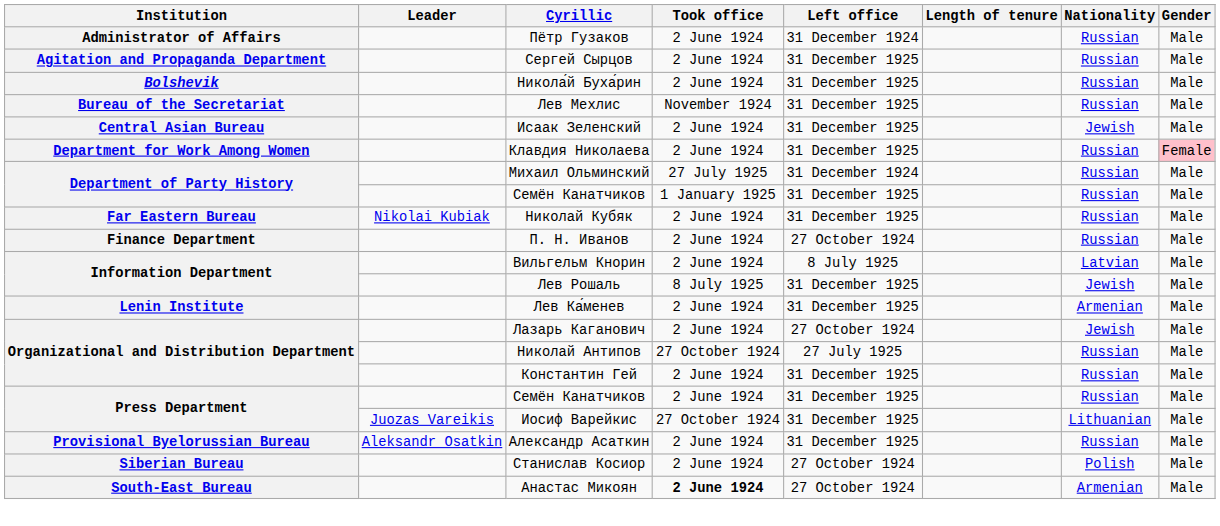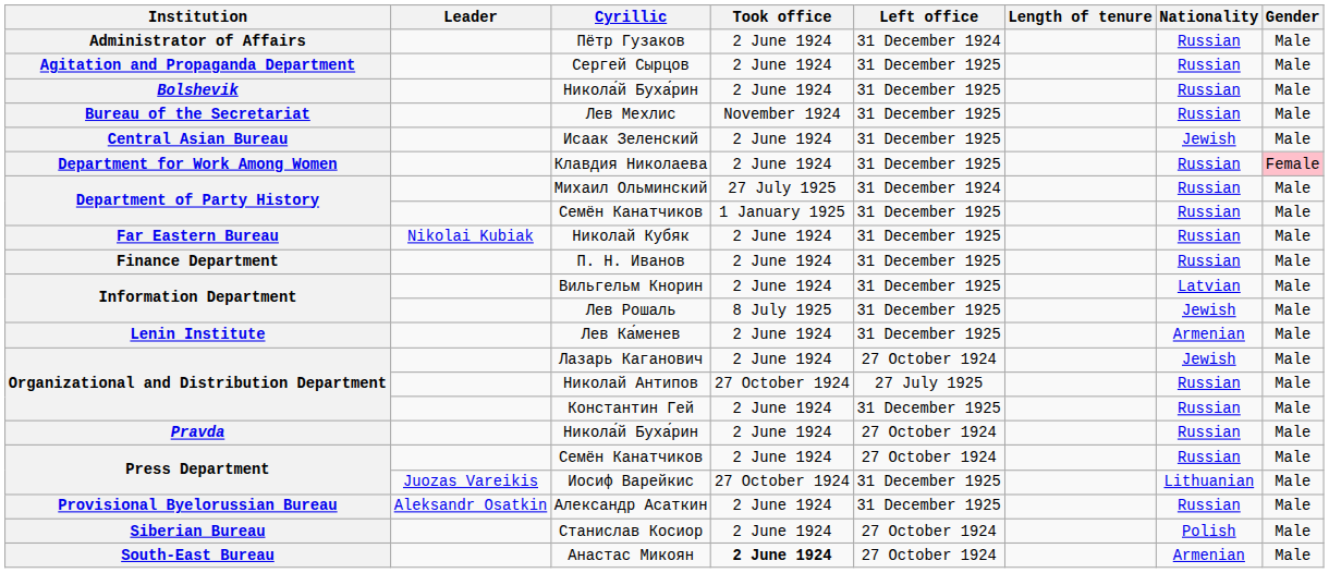 <table class="wikitable sortable plainrowheaders" style=text-align:center>
 <tr>
 <th scope="col">Institution</th>
 <th scope="col">Leader</th>
 <th scope="col" class="unsortable"><a href='#'>Cyrillic</a></th>
 <th scope="col">Took office</th>
 <th scope="col">Left office</th>
 <th scope="col">Length of tenure</th>
 <th scope="col">Nationality</th>
 <th scope="col">Gender</th>
 </tr>
 <tr>
 <th scope="row">Administrator of Affairs</th>
 <td></td>
 <td>Пётр Гузаков</td>
 <td>2 June 1924</td>
 <td>31 December 1924</td>
 <td></td>
 <td><a href='#'>Russian</a></td>
 <td>Male</td>
 </tr>
 <tr>
 <th scope="row"><a href='#'>Agitation and Propaganda Department</a></th>
 <td></td>
 <td>Сергей Сырцов</td>
 <td>2 June 1924</td>
 <td>31 December 1925</td>
 <td></td>
 <td><a href='#'>Russian</a></td>
 <td>Male</td>
 </tr>
 <tr>
 <th scope="row"><em><a href='#'>Bolshevik</a></em></th>
 <td></td>
 <td>Никола́й Буха́рин</td>
 <td>2 June 1924</td>
 <td>31 December 1925</td>
 <td></td>
 <td><a href='#'>Russian</a></td>
 <td>Male</td>
 </tr>
 <tr>
 <th scope="row"><a href='#'>Bureau of the Secretariat</a></th>
 <td></td>
 <td>Лев Мехлис</td>
 <td>November 1924</td>
 <td>31 December 1925</td>
 <td></td>
 <td><a href='#'>Russian</a></td>
 <td>Male</td>
 </tr>
 <tr>
 <th scope="row"><a href='#'>Central Asian Bureau</a></th>
 <td></td>
 <td>Исаак Зеленский</td>
 <td>2 June 1924</td>
 <td>31 December 1925</td>
 <td></td>
 <td><a href='#'>Jewish</a></td>
 <td>Male</td>
 </tr>
 <tr>
 <th scope="row"><a href='#'>Department for Work Among Women</a></th>
 <td></td>
 <td>Клавдия Николаева</td>
 <td>2 June 1924</td>
 <td>31 December 1925</td>
 <td></td>
 <td><a href='#'>Russian</a></td>
 <td style="background: Pink">Female</td>
 </tr>
 <tr>
 <th rowspan="2" scope="row"><a href='#'>Department of Party History</a></th>
 <td></td>
 <td>Михаил Ольминский</td>
 <td>27 July 1925</td>
 <td>31 December 1924</td>
 <td></td>
 <td><a href='#'>Russian</a></td>
 <td>Male</td>
 </tr>
 <tr>
 <td></td>
 <td>Семён Канатчиков</td>
 <td>1 January 1925</td>
 <td>31 December 1925</td>
 <td></td>
 <td><a href='#'>Russian</a></td>
 <td>Male</td>
 </tr>
 <tr>
 <th scope="row"><a href='#'>Far Eastern Bureau</a></th>
 <td><a href='#'>Nikolai Kubiak</a></td>
 <td>Николай Кубяк</td>
 <td>2 June 1924</td>
 <td>31 December 1925</td>
 <td></td>
 <td><a href='#'>Russian</a></td>
 <td>Male</td>
 </tr>
 <tr>
 <th scope="row">Finance Department</th>
 <td></td>
 <td>П. Н. Иванов</td>
 <td>2 June 1924</td>
-<td>27 October 1924</td>
+<td>31 December 1925</td>
 <td></td>
 <td><a href='#'>Russian</a></td>
 <td>Male</td>
 </tr>
 <tr>
 <th rowspan="2" scope="row">Information Department</th>
 <td></td>
 <td>Вильгельм Кнорин</td>
 <td>2 June 1924</td>
-<td>8 July 1925</td>
+<td>31 December 1925</td>
 <td></td>
 <td><a href='#'>Latvian</a></td>
 <td>Male</td>
 </tr>
 <tr>
 <td></td>
 <td>Лев Рошаль</td>
 <td>8 July 1925</td>
 <td>31 December 1925</td>
 <td></td>
 <td><a href='#'>Jewish</a></td>
 <td>Male</td>
 </tr>
 <tr>
 <th scope="row"><a href='#'>Lenin Institute</a></th>
 <td></td>
 <td>Лев Ка́менев</td>
 <td>2 June 1924</td>
 <td>31 December 1925</td>
 <td></td>
 <td><a href='#'>Armenian</a></td>
 <td>Male</td>
 </tr>
 <tr>
 <th rowspan="3" scope="row">Organizational and Distribution Department</th>
 <td></td>
 <td>Лазарь Каганович</td>
 <td>2 June 1924</td>
 <td>27 October 1924</td>
 <td></td>
 <td><a href='#'>Jewish</a><br></td>
 <td>Male</td>
 </tr>
 <tr>
 <td></td>
 <td>Николай Антипов</td>
 <td>27 October 1924</td>
 <td>27 July 1925</td>
 <td></td>
 <td><a href='#'>Russian</a></td>
 <td>Male</td>
 </tr>
 <tr>
 <td></td>
 <td>Константин Гей</td>
 <td>2 June 1924</td>
 <td>31 December 1925</td>
 <td></td>
 <td><a href='#'>Russian</a></td>
 <td>Male</td>
 </tr>
 <tr>
+<th scope="row"><em><a href='#'>Pravda</a></em></th>
+<td></td>
+<td>Никола́й Буха́рин</td>
+<td>2 June 1924</td>
+<td>27 October 1924</td>
+<td></td>
+<td><a href='#'>Russian</a></td>
+<td>Male</td>
+</tr>
+<tr>
 <th rowspan="2" scope="row">Press Department</th>
 <td></td>
 <td>Семён Канатчиков</td>
 <td>2 June 1924</td>
-<td>31 December 1925</td>
+<td>27 October 1924</td>
 <td></td>
 <td><a href='#'>Russian</a></td>
 <td>Male</td>
 </tr>
 <tr>
 <td><a href='#'>Juozas Vareikis</a></td>
 <td>Иосиф Варейкис</td>
 <td>27 October 1924</td>
 <td>31 December 1925</td>
 <td></td>
 <td><a href='#'>Lithuanian</a></td>
 <td>Male</td>
 </tr>
 <tr>
 <th scope="row"><a href='#'>Provisional Byelorussian Bureau</a></th>
 <td><a href='#'>Aleksandr Osatkin</a></td>
 <td>Александр Асаткин</td>
 <td>2 June 1924</td>
 <td>31 December 1925</td>
 <td></td>
 <td><a href='#'>Russian</a></td>
 <td>Male</td>
 </tr>
 <tr>
 <th scope="row"><a href='#'>Siberian Bureau</a></th>
 <td></td>
 <td>Станислав Косиор</td>
 <td>2 June 1924</td>
 <td>27 October 1924</td>
 <td></td>
 <td><a href='#'>Polish</a></td>
 <td>Male</td>
 </tr>
 <tr>
 <th scope="row"><a href='#'>South-East Bureau</a></th>
 <td></td>
 <td>Анастас Микоян</td>
 <td><strong>2 June 1924</strong></td>
 <td>27 October 1924</td>
 <td></td>
 <td><a href='#'>Armenian</a></td>
 <td>Male</td>
 </tr>
 </table>
